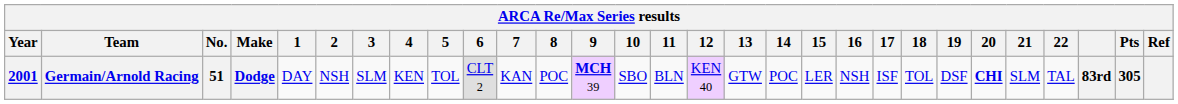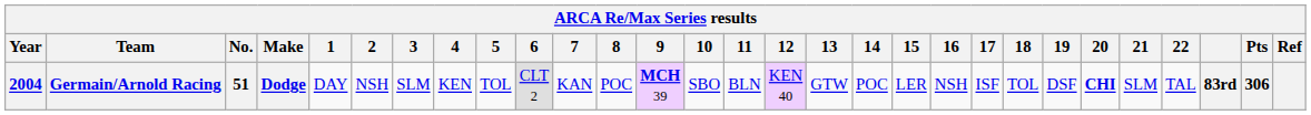 <table class="wikitable" style="text-align:center; font-size:75%">
 <tr>
 <th colspan=45><a href='#'>ARCA Re/Max Series</a> results</th>
 </tr>
 <tr>
 <th>Year</th>
 <th>Team</th>
 <th>No.</th>
 <th>Make</th>
 <th>1</th>
 <th>2</th>
 <th>3</th>
 <th>4</th>
 <th>5</th>
 <th>6</th>
 <th>7</th>
 <th>8</th>
 <th>9</th>
 <th>10</th>
 <th>11</th>
 <th>12</th>
 <th>13</th>
 <th>14</th>
 <th>15</th>
 <th>16</th>
 <th>17</th>
 <th>18</th>
 <th>19</th>
 <th>20</th>
 <th>21</th>
 <th>22</th>
 <th></th>
 <th>Pts</th>
 <th>Ref</th>
 </tr>
 <tr>
-<th><a href='#'>2001</a></th>
+<th><a href='#'>2004</a></th>
 <th><a href='#'>Germain/Arnold Racing</a></th>
 <th>51</th>
 <th><a href='#'>Dodge</a></th>
 <td><a href='#'>DAY</a></td>
 <td><a href='#'>NSH</a></td>
 <td><a href='#'>SLM</a></td>
 <td><a href='#'>KEN</a></td>
 <td><a href='#'>TOL</a></td>
 <td style="background:#DFDFDF;"><a href='#'>CLT</a><br><small>2</small></td>
 <td><a href='#'>KAN</a></td>
 <td><a href='#'>POC</a></td>
 <td style="background:#EFCFFF;"><strong><a href='#'>MCH</a></strong><br><small>39</small></td>
 <td><a href='#'>SBO</a></td>
 <td><a href='#'>BLN</a></td>
 <td style="background:#EFCFFF;"><a href='#'>KEN</a><br><small>40</small></td>
 <td><a href='#'>GTW</a></td>
 <td><a href='#'>POC</a></td>
 <td><a href='#'>LER</a></td>
 <td><a href='#'>NSH</a></td>
 <td><a href='#'>ISF</a></td>
 <td><a href='#'>TOL</a></td>
 <td><a href='#'>DSF</a></td>
 <td><strong><a href='#'>CHI</a></strong></td>
 <td><a href='#'>SLM</a></td>
 <td><a href='#'>TAL</a></td>
 <th>83rd</th>
-<th>305</th>
+<th>306</th>
 <th></th>
 </tr>
 </table>
